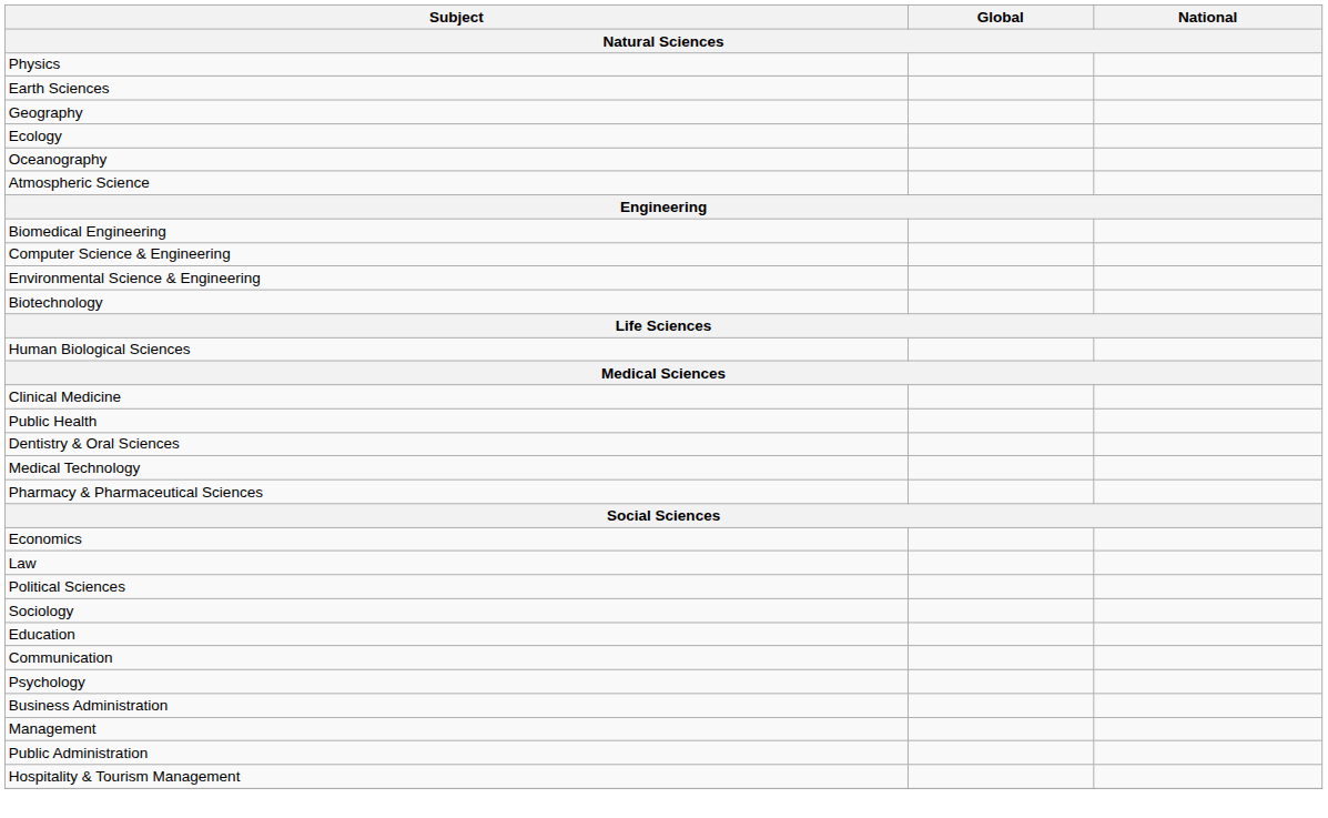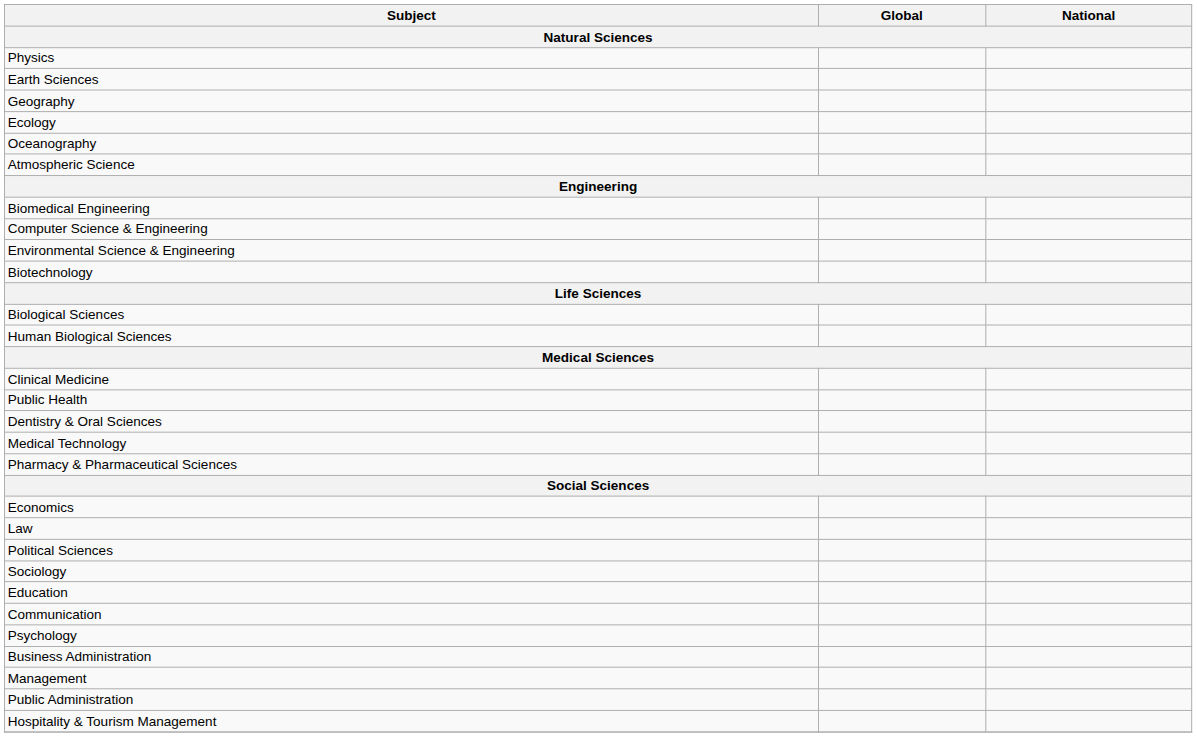 <table class="wikitable sortable" style="width: 100%; font-size: 90%">
 <tr>
 <th>Subject</th>
 <th>Global</th>
 <th>National</th>
 </tr>
 <tr>
 <th colspan="3">Natural Sciences</th>
 </tr>
 <tr>
 <td>Physics</td>
 <td data-sort-value="51–75"></td>
 <td data-sort-value="3–4"></td>
 </tr>
 <tr>
 <td>Earth Sciences</td>
 <td data-sort-value="101–150"></td>
 <td data-sort-value="5–10"></td>
 </tr>
 <tr>
 <td>Geography</td>
 <td data-sort-value="201–300"></td>
 <td data-sort-value="10–15"></td>
 </tr>
 <tr>
 <td>Ecology</td>
 <td data-sort-value="201–300"></td>
 <td data-sort-value="17–27"></td>
 </tr>
 <tr>
 <td>Oceanography</td>
 <td data-sort-value="51–75"></td>
 <td data-sort-value="3–4"></td>
 </tr>
 <tr>
 <td>Atmospheric Science</td>
 <td data-sort-value="76–100"></td>
 <td data-sort-value="3–5"></td>
 </tr>
 <tr>
 <th colspan="3">Engineering</th>
 </tr>
 <tr>
 <td>Biomedical Engineering</td>
 <td data-sort-value="201–300"></td>
 <td data-sort-value="11–13"></td>
 </tr>
 <tr>
 <td>Computer Science & Engineering</td>
 <td data-sort-value="401–500"></td>
 <td data-sort-value="11–16"></td>
 </tr>
 <tr>
 <td>Environmental Science & Engineering</td>
 <td data-sort-value="401–500"></td>
 <td data-sort-value="19–25"></td>
 </tr>
 <tr>
 <td>Biotechnology</td>
 <td data-sort-value="201–300"></td>
 <td data-sort-value="10–16"></td>
 </tr>
 <tr>
 <th colspan="3">Life Sciences</th>
+</tr>
+<tr>
+<td>Biological Sciences</td>
+<td data-sort-value="101–150"></td>
+<td data-sort-value="8–12"></td>
 </tr>
 <tr>
 <td>Human Biological Sciences</td>
 <td data-sort-value="51–75"></td>
 <td data-sort-value="5–7"></td>
 </tr>
 <tr>
 <th colspan="3">Medical Sciences</th>
 </tr>
 <tr>
 <td>Clinical Medicine</td>
 <td data-sort-value="101–150"></td>
 <td data-sort-value="5–7"></td>
 </tr>
 <tr>
 <td>Public Health</td>
 <td data-sort-value="201–300"></td>
 <td data-sort-value="7–11"></td>
 </tr>
 <tr>
 <td>Dentistry & Oral Sciences</td>
 <td data-sort-value="101–150"></td>
 <td data-sort-value="8–14"></td>
 </tr>
 <tr>
 <td>Medical Technology</td>
 <td data-sort-value="76–100"></td>
 <td data-sort-value="11–14"></td>
 </tr>
 <tr>
 <td>Pharmacy & Pharmaceutical Sciences</td>
 <td data-sort-value="301–400"></td>
 <td data-sort-value="17–24"></td>
 </tr>
 <tr>
 <th colspan="3">Social Sciences</th>
 </tr>
 <tr>
 <td>Economics</td>
 <td data-sort-value="201–300"></td>
 <td data-sort-value="9–13"></td>
 </tr>
 <tr>
 <td>Law</td>
 <td data-sort-value="201–300"></td>
 <td data-sort-value="3–6"></td>
 </tr>
 <tr>
 <td>Political Sciences</td>
 <td data-sort-value="151–200"></td>
 <td data-sort-value="9–11"></td>
 </tr>
 <tr>
 <td>Sociology</td>
 <td data-sort-value="151–200"></td>
 <td data-sort-value="9–11"></td>
 </tr>
 <tr>
 <td>Education</td>
 <td data-sort-value="301–400"></td>
 <td data-sort-value="6–18"></td>
 </tr>
 <tr>
 <td>Communication</td>
 <td data-sort-value="101–150"></td>
 <td data-sort-value="8–14"></td>
 </tr>
 <tr>
 <td>Psychology</td>
 <td data-sort-value="51–75"></td>
 <td data-sort-value="1–4"></td>
 </tr>
 <tr>
 <td>Business Administration</td>
 <td data-sort-value="201–300"></td>
 <td data-sort-value="4–8"></td>
 </tr>
 <tr>
 <td>Management</td>
 <td data-sort-value="201–300"></td>
 <td data-sort-value="3–7"></td>
 </tr>
 <tr>
 <td>Public Administration</td>
 <td data-sort-value="51–75"></td>
 <td data-sort-value="2–3"></td>
 </tr>
 <tr>
 <td>Hospitality & Tourism Management</td>
 <td data-sort-value="201–300"></td>
 <td data-sort-value="2"></td>
 </tr>
 <tr>
 </tr>
 </table>
